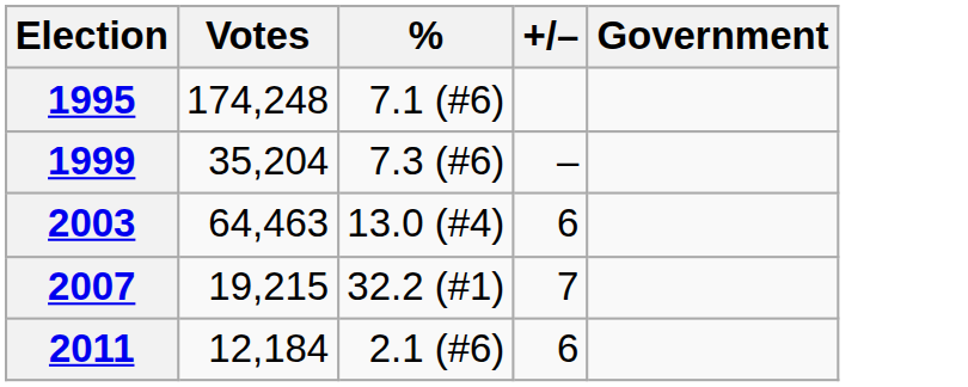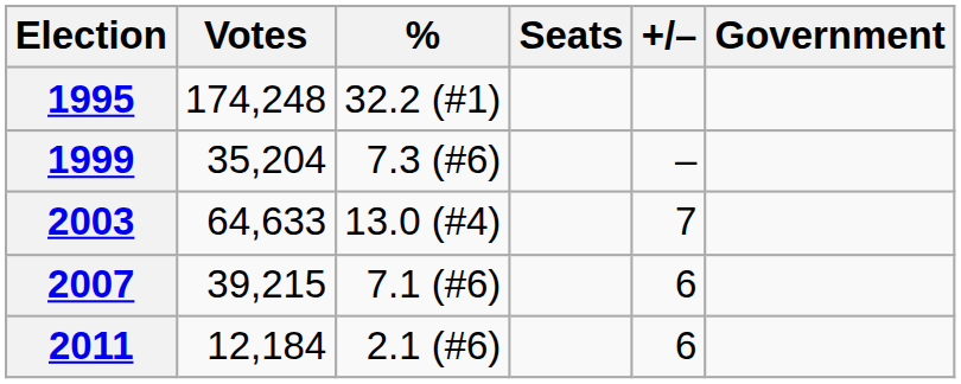 <table class=wikitable style="text-align: right;">
 <tr>
 <th>Election</th>
 <th>Votes</th>
 <th>%</th>
+<th>Seats</th>
 <th>+/–</th>
 <th>Government</th>
 </tr>
 <tr>
 <th><a href='#'>1995</a></th>
 <td>174,248</td>
-<td>7.1 (#6)</td>
+<td>32.2 (#1)</td>
+<td></td>
 <td></td>
 <td></td>
 </tr>
 <tr>
 <th><a href='#'>1999</a></th>
 <td>35,204</td>
 <td>7.3 (#6)</td>
+<td></td>
 <td>–</td>
 <td></td>
 </tr>
 <tr>
 <th><a href='#'>2003</a></th>
-<td>64,463</td>
+<td>64,633</td>
 <td>13.0 (#4)</td>
-<td> 6</td>
+<td></td>
+<td> 7</td>
 <td></td>
 </tr>
 <tr>
 <th><a href='#'>2007</a></th>
-<td>19,215</td>
-<td>32.2 (#1)</td>
-<td> 7</td>
+<td>39,215</td>
+<td>7.1 (#6)</td>
+<td></td>
+<td> 6</td>
 <td></td>
 </tr>
 <tr>
 <th><a href='#'>2011</a></th>
 <td>12,184</td>
 <td>2.1 (#6)</td>
+<td></td>
 <td> 6</td>
 <td></td>
 </tr>
 </table>
